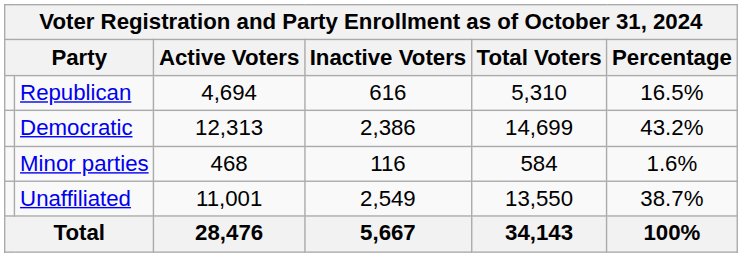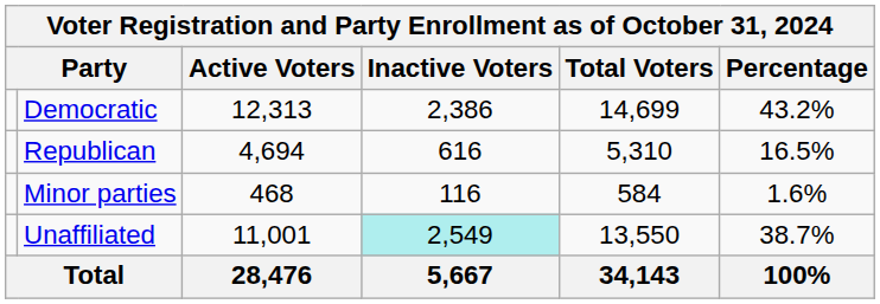 <table class=wikitable>
 <tr>
 <th colspan = 6>Voter Registration and Party Enrollment as of October 31, 2024</th>
 </tr>
 <tr>
 <th colspan = 2>Party</th>
 <th>Active Voters</th>
 <th>Inactive Voters</th>
 <th>Total Voters</th>
 <th>Percentage</th>
 </tr>
 <tr>
 <td></td>
+<td><a href='#'>Democratic</a></td>
+<td style="text-align:center;">12,313</td>
+<td style="text-align:center;">2,386</td>
+<td style="text-align:center;">14,699</td>
+<td style="text-align:center;">43.2%</td>
+</tr>
+<tr>
+<td></td>
 <td><a href='#'>Republican</a></td>
 <td style="text-align:center;">4,694</td>
 <td style="text-align:center;">616</td>
 <td style="text-align:center;">5,310</td>
 <td style="text-align:center;">16.5%</td>
-</tr>
-<tr>
-<td></td>
-<td><a href='#'>Democratic</a></td>
-<td style="text-align:center;">12,313</td>
-<td style="text-align:center;">2,386</td>
-<td style="text-align:center;">14,699</td>
-<td style="text-align:center;">43.2%</td>
 </tr>
 <tr>
 <td></td>
 <td><a href='#'>Minor parties</a></td>
 <td style="text-align:center;">468</td>
 <td style="text-align:center;">116</td>
 <td style="text-align:center;">584</td>
 <td style="text-align:center;">1.6%</td>
 </tr>
 <tr>
 <td></td>
 <td><a href='#'>Unaffiliated</a></td>
 <td style="text-align:center;">11,001</td>
-<td style="text-align:center;">2,549</td>
+<td style="background: paleturquoise; text-align:center;">2,549</td>
 <td style="text-align:center;">13,550</td>
 <td style="text-align:center;">38.7%</td>
 </tr>
 <tr>
 <th colspan = 2>Total</th>
 <th style="text-align:center;">28,476</th>
 <th style="text-align:center;">5,667</th>
 <th style="text-align:center;">34,143</th>
 <th style="text-align:center;">100%</th>
 </tr>
 </table>
